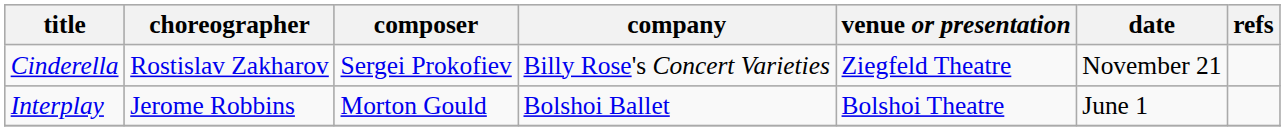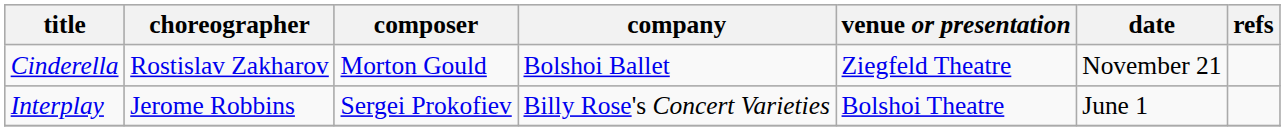 <table class="wikitable sortable">
 <tr>
 <th>title</th>
 <th>choreographer</th>
 <th>composer</th>
 <th>company</th>
 <th>venue <em>or presentation</em></th>
 <th>date</th>
 <th>refs</th>
 </tr>
 <tr>
 <td><em><a href='#'>Cinderella</a></em></td>
 <td><a href='#'>Rostislav Zakharov</a></td>
-<td><a href='#'>Sergei Prokofiev</a></td>
-<td><a href='#'>Billy Rose</a>'s <em>Concert Varieties</em></td>
+<td><a href='#'>Morton Gould</a></td>
+<td><a href='#'>Bolshoi Ballet</a></td>
 <td><a href='#'>Ziegfeld Theatre</a></td>
 <td>November 21</td>
 <td></td>
 </tr>
 <tr>
 <td><em><a href='#'>Interplay</a></em></td>
 <td><a href='#'>Jerome Robbins</a></td>
-<td><a href='#'>Morton Gould</a></td>
-<td><a href='#'>Bolshoi Ballet</a></td>
+<td><a href='#'>Sergei Prokofiev</a></td>
+<td><a href='#'>Billy Rose</a>'s <em>Concert Varieties</em></td>
 <td><a href='#'>Bolshoi Theatre</a></td>
 <td>June 1</td>
 <td></td>
 </tr>
 <tr>
 </tr>
 </table>
